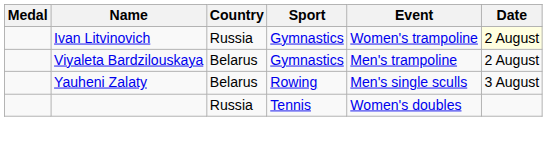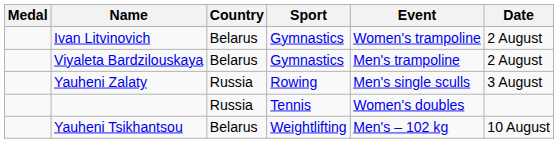 <table class="wikitable sortable collapsible" style="font-size:100%">
 <tr>
 <th>Medal</th>
 <th>Name</th>
 <th>Country</th>
 <th>Sport</th>
 <th>Event</th>
 <th>Date</th>
 </tr>
 <tr>
 <td></td>
 <td><a href='#'>Ivan Litvinovich</a></td>
-<td>Russia</td>
+<td>Belarus</td>
 <td><a href='#'>Gymnastics</a></td>
 <td><a href='#'>Women's trampoline</a></td>
-<td style="background: lightyellow;">2 August</td>
+<td>2 August</td>
 </tr>
 <tr>
 <td></td>
 <td><a href='#'>Viyaleta Bardzilouskaya</a></td>
 <td>Belarus</td>
 <td><a href='#'>Gymnastics</a></td>
 <td><a href='#'>Men's trampoline</a></td>
 <td>2 August</td>
 </tr>
 <tr>
 <td></td>
 <td><a href='#'>Yauheni Zalaty</a></td>
-<td>Belarus</td>
+<td>Russia</td>
 <td><a href='#'>Rowing</a></td>
 <td><a href='#'>Men's single sculls</a></td>
 <td>3 August</td>
 </tr>
 <tr>
 <td></td>
 <td><br></td>
 <td>Russia</td>
 <td><a href='#'>Tennis</a></td>
 <td><a href='#'>Women's doubles</a></td>
 <td></td>
 </tr>
+<tr>
+<td></td>
+<td><a href='#'>Yauheni Tsikhantsou</a></td>
+<td>Belarus</td>
+<td><a href='#'>Weightlifting</a></td>
+<td><a href='#'>Men's – 102 kg</a></td>
+<td>10 August</td>
+</tr>
 </table>
